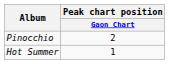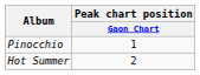 <table class="wikitable" style="text-align:center;">
 <tr>
 <th rowspan="2">Album</th>
 <th colspan="9">Peak chart position</th>
 </tr>
 <tr style="font-size:smaller;">
 <th><a href='#'>Gaon Chart</a></th>
 </tr>
 <tr>
 <td align="left"><em>Pinocchio</em></td>
-<td>2</td>
+<td>1</td>
 </tr>
 <tr>
 <td align="left"><em>Hot Summer</em></td>
-<td>1</td>
+<td>2</td>
 </tr>
 </table>
